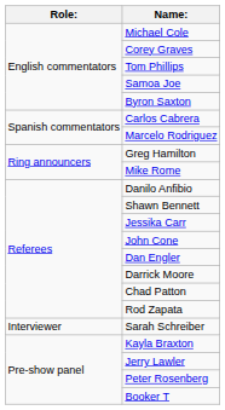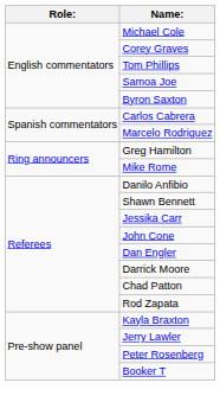 <table class=wikitable style="font-size:90%; margin: 0.5em 0 0.5em 1em; float: right; clear: right;">
 <tr>
 <th>Role:</th>
 <th>Name:</th>
 </tr>
 <tr>
 <td rowspan=5>English commentators</td>
 <td><a href='#'>Michael Cole</a> </td>
 </tr>
 <tr>
 <td><a href='#'>Corey Graves</a> </td>
 </tr>
 <tr>
 <td><a href='#'>Tom Phillips</a> </td>
 </tr>
 <tr>
 <td><a href='#'>Samoa Joe</a> </td>
 </tr>
 <tr>
 <td><a href='#'>Byron Saxton</a> </td>
 </tr>
 <tr>
 <td rowspan=2>Spanish commentators</td>
 <td><a href='#'>Carlos Cabrera</a></td>
 </tr>
 <tr>
 <td><a href='#'>Marcelo Rodriguez</a></td>
 </tr>
 <tr>
 <td rowspan=2><a href='#'>Ring announcers</a></td>
 <td>Greg Hamilton </td>
 </tr>
 <tr>
 <td><a href='#'>Mike Rome</a> </td>
 </tr>
 <tr>
 <td rowspan=8><a href='#'>Referees</a></td>
 <td>Danilo Anfibio</td>
 </tr>
 <tr>
 <td>Shawn Bennett</td>
 </tr>
 <tr>
 <td><a href='#'>Jessika Carr</a></td>
 </tr>
 <tr>
 <td><a href='#'>John Cone</a></td>
 </tr>
 <tr>
 <td><a href='#'>Dan Engler</a></td>
 </tr>
 <tr>
 <td>Darrick Moore</td>
 </tr>
 <tr>
 <td>Chad Patton</td>
 </tr>
 <tr>
 <td>Rod Zapata</td>
 </tr>
 <tr>
-<td>Interviewer</td>
-<td>Sarah Schreiber</td>
-</tr>
-<tr>
 <td rowspan="4">Pre-show panel</td>
 <td><a href='#'>Kayla Braxton</a></td>
 </tr>
 <tr>
 <td><a href='#'>Jerry Lawler</a></td>
 </tr>
 <tr>
 <td><a href='#'>Peter Rosenberg</a></td>
 </tr>
 <tr>
 <td><a href='#'>Booker T</a></td>
 </tr>
 </table>
